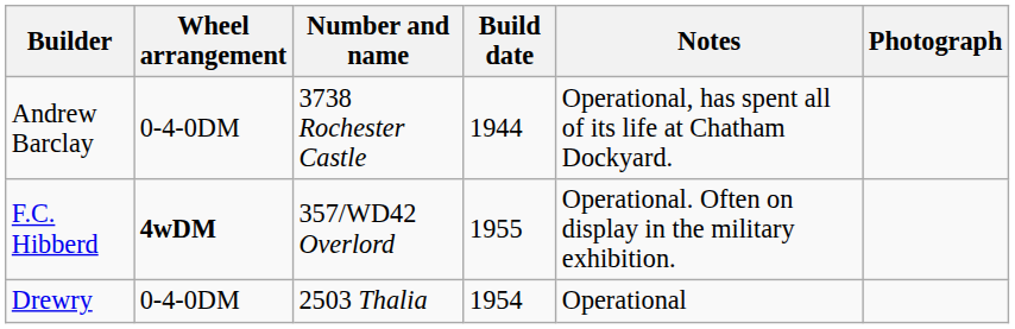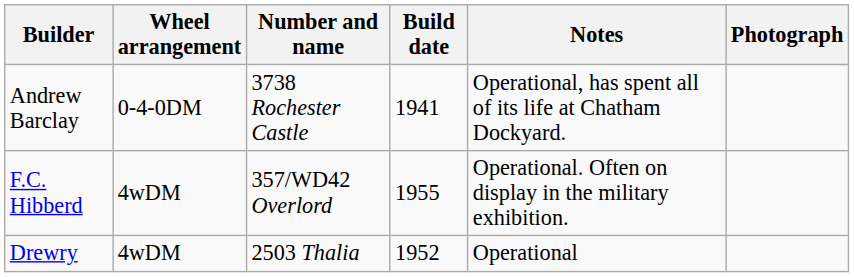 <table class="wikitable">
 <tr>
 <th>Builder</th>
 <th>Wheel<br>arrangement</th>
 <th>Number and name</th>
 <th>Build date</th>
 <th>Notes</th>
 <th>Photograph</th>
 </tr>
 <tr>
 <td>Andrew Barclay</td>
 <td>0-4-0DM</td>
 <td>3738 <em>Rochester Castle</em></td>
-<td>1944</td>
+<td>1941</td>
 <td>Operational, has spent all of its life at Chatham Dockyard.</td>
 <td></td>
 </tr>
 <tr>
 <td><a href='#'>F.C. Hibberd</a></td>
-<td><strong>4wDM</strong></td>
+<td>4wDM</td>
 <td>357/WD42 <em>Overlord</em></td>
 <td>1955</td>
 <td>Operational. Often on display in the military exhibition.</td>
 <td></td>
 </tr>
 <tr>
 <td><a href='#'>Drewry</a></td>
-<td>0-4-0DM</td>
+<td>4wDM</td>
 <td>2503 <em>Thalia</em></td>
-<td>1954</td>
+<td>1952</td>
 <td>Operational</td>
 <td></td>
 </tr>
 </table>
